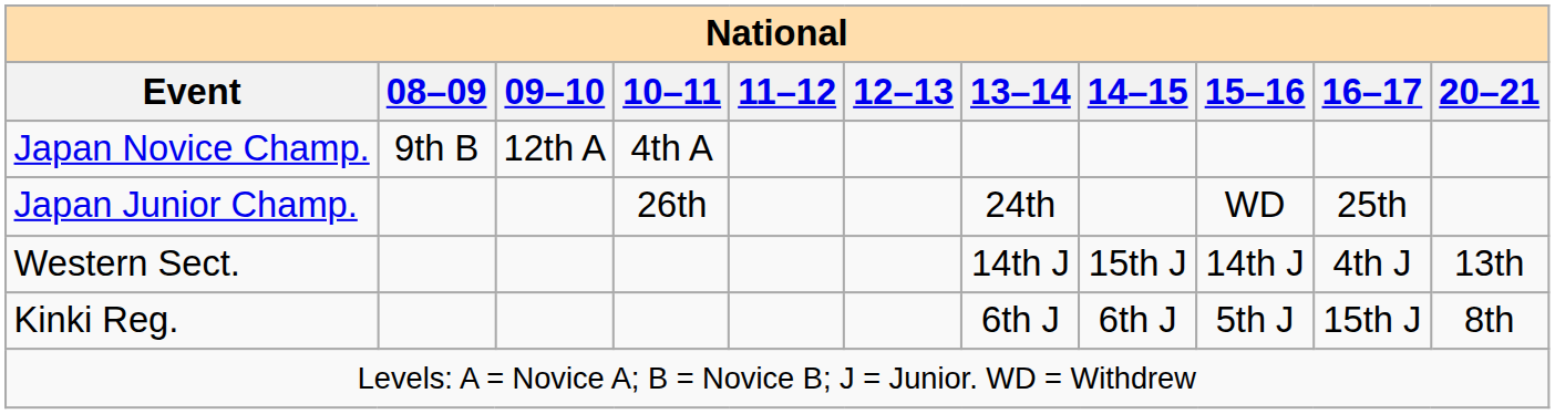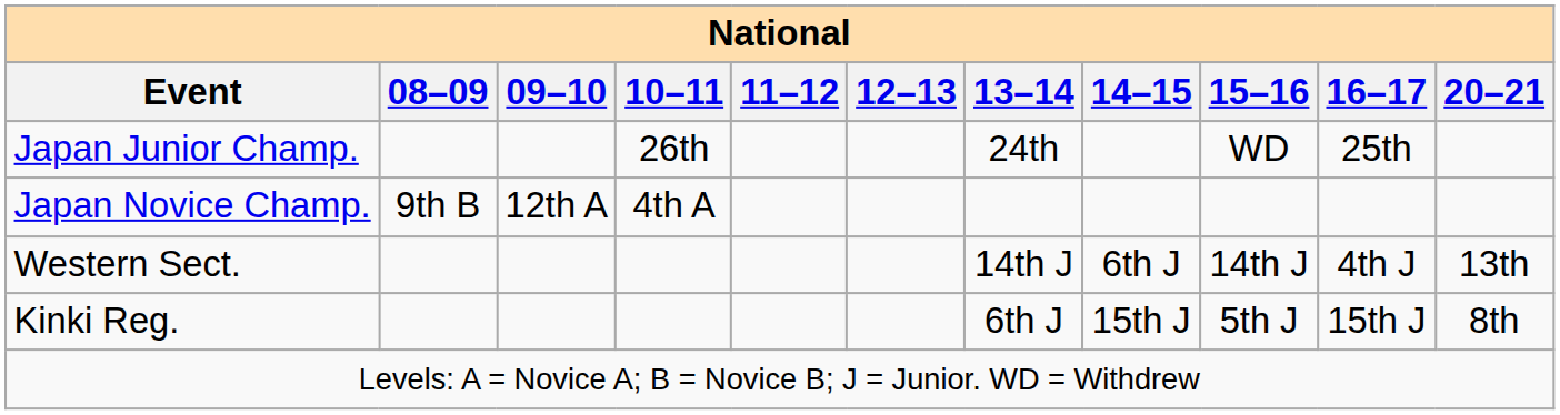 <table class="wikitable" style="text-align:center">
 <tr>
 <th colspan="11" style="background-color: #ffdead; " align="center">National</th>
 </tr>
 <tr>
 <th>Event</th>
 <th><a href='#'>08–09</a></th>
 <th><a href='#'>09–10</a></th>
 <th><a href='#'>10–11</a></th>
 <th><a href='#'>11–12</a></th>
 <th><a href='#'>12–13</a></th>
 <th><a href='#'>13–14</a></th>
 <th><a href='#'>14–15</a></th>
 <th><a href='#'>15–16</a></th>
 <th><a href='#'>16–17</a></th>
 <th><a href='#'>20–21</a></th>
 </tr>
 <tr>
+<td align=left><a href='#'>Japan Junior Champ.</a></td>
+<td></td>
+<td></td>
+<td>26th</td>
+<td></td>
+<td></td>
+<td>24th</td>
+<td></td>
+<td>WD</td>
+<td>25th</td>
+<td></td>
+</tr>
+<tr>
 <td align=left><a href='#'>Japan Novice Champ.</a></td>
 <td>9th B</td>
 <td>12th A</td>
 <td>4th A</td>
 <td></td>
 <td></td>
 <td></td>
 <td></td>
 <td></td>
 <td></td>
 <td></td>
 </tr>
 <tr>
-<td align=left><a href='#'>Japan Junior Champ.</a></td>
-<td></td>
-<td></td>
-<td>26th</td>
-<td></td>
-<td></td>
-<td>24th</td>
-<td></td>
-<td>WD</td>
-<td>25th</td>
-<td></td>
-</tr>
-<tr>
 <td align=left>Western Sect.</td>
 <td></td>
 <td></td>
 <td></td>
 <td></td>
 <td></td>
 <td>14th J</td>
-<td>15th J</td>
+<td>6th J</td>
 <td>14th J</td>
 <td>4th J</td>
 <td>13th</td>
 </tr>
 <tr>
 <td align=left>Kinki Reg.</td>
 <td></td>
 <td></td>
 <td></td>
 <td></td>
 <td></td>
 <td>6th J</td>
-<td>6th J</td>
+<td>15th J</td>
 <td>5th J</td>
 <td>15th J</td>
 <td>8th</td>
 </tr>
 <tr>
 <td colspan="11" align="center"><small> Levels: A = Novice A; B = Novice B; J = Junior. WD = Withdrew </small></td>
 </tr>
 </table>
